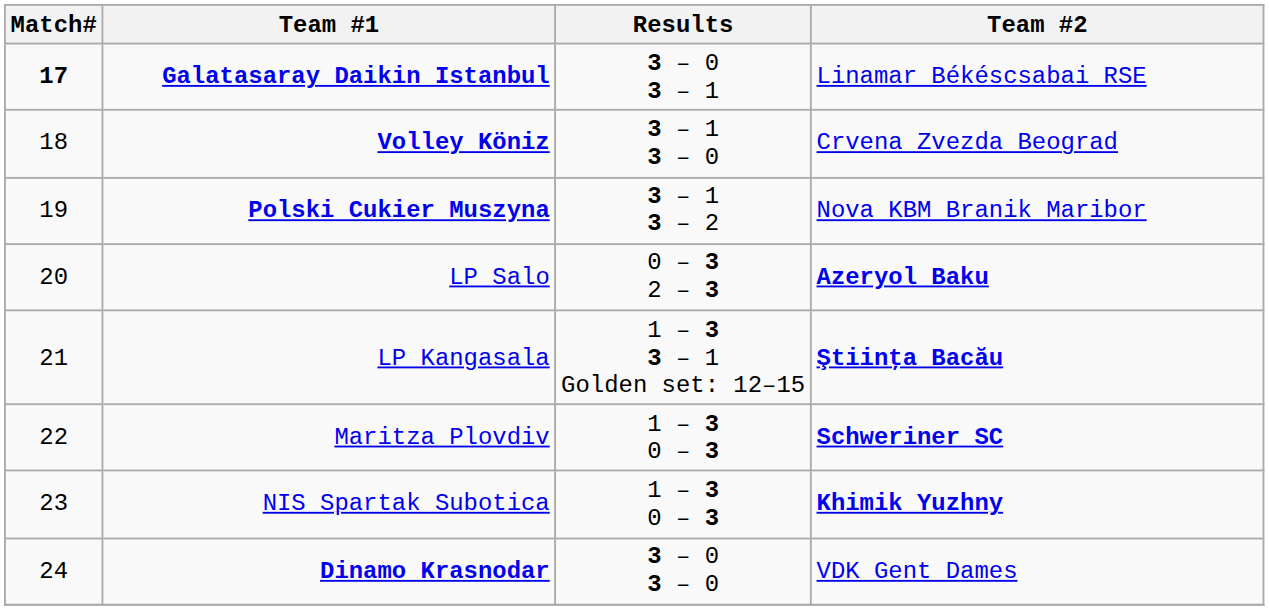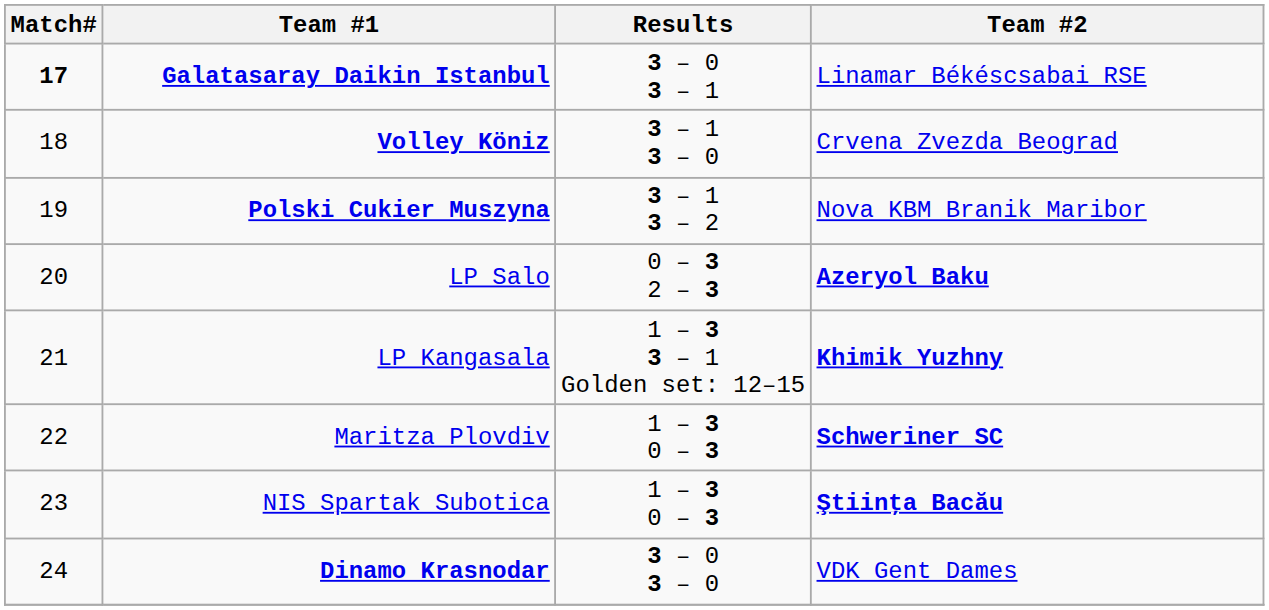 <table class="wikitable" style="border-collapse: collapse;">
 <tr>
 <th>Match#</th>
 <th align="right" width="240">Team #1</th>
 <th>  Results  </th>
 <th align="left" width="240">Team #2</th>
 </tr>
 <tr>
 <td align="center"><strong>17</strong></td>
 <td align="right"><strong><a href='#'>Galatasaray Daikin Istanbul</a> </strong></td>
 <td align="center"><strong>3</strong> – 0 <br> <strong>3</strong> – 1</td>
 <td> <a href='#'>Linamar Békéscsabai RSE</a></td>
 </tr>
 <tr>
 <td align="center">18</td>
 <td align="right"><strong><a href='#'>Volley Köniz</a> </strong></td>
 <td align="center"><strong>3</strong> – 1 <br> <strong>3</strong> – 0</td>
 <td> <a href='#'>Crvena Zvezda Beograd</a></td>
 </tr>
 <tr>
 <td align="center">19</td>
 <td align="right"><strong><a href='#'>Polski Cukier Muszyna</a> </strong></td>
 <td align="center"><strong>3</strong> – 1 <br> <strong>3</strong> – 2</td>
 <td> <a href='#'>Nova KBM Branik Maribor</a></td>
 </tr>
 <tr>
 <td align="center">20</td>
 <td align="right"><a href='#'>LP Salo</a> </td>
 <td align="center">0 – <strong>3</strong> <br> 2 – <strong>3</strong></td>
 <td><strong> <a href='#'>Azeryol Baku</a></strong></td>
 </tr>
 <tr>
 <td align="center">21</td>
 <td align="right"><a href='#'>LP Kangasala</a> </td>
 <td align="center">1 – <strong>3</strong> <br><strong>3</strong> – 1 <br>Golden set: 12–15</td>
-<td> <strong><a href='#'>Ştiinţa Bacău</a></strong></td>
+<td> <strong><a href='#'>Khimik Yuzhny</a></strong></td>
 </tr>
 <tr>
 <td align="center">22</td>
 <td align="right"><a href='#'>Maritza Plovdiv</a> </td>
 <td align="center">1 – <strong>3</strong>  <br> 0 – <strong>3</strong></td>
 <td> <strong><a href='#'>Schweriner SC</a></strong></td>
 </tr>
 <tr>
 <td align="center">23</td>
 <td align="right"><a href='#'>NIS Spartak Subotica</a> </td>
 <td align="center">1 – <strong>3</strong> <br>0 – <strong>3</strong></td>
-<td> <strong><a href='#'>Khimik Yuzhny</a></strong></td>
+<td> <strong><a href='#'>Ştiinţa Bacău</a></strong></td>
 </tr>
 <tr>
 <td align="center">24</td>
 <td align="right"><strong><a href='#'>Dinamo Krasnodar</a> </strong></td>
 <td align="center"><strong>3</strong> –  0 <br><strong>3</strong> – 0</td>
 <td> <a href='#'>VDK Gent Dames</a></td>
 </tr>
 <tr>
 </tr>
 </table>
